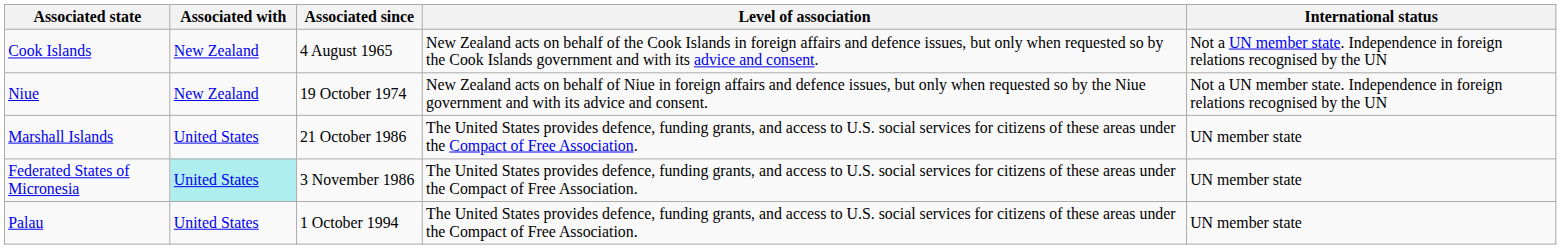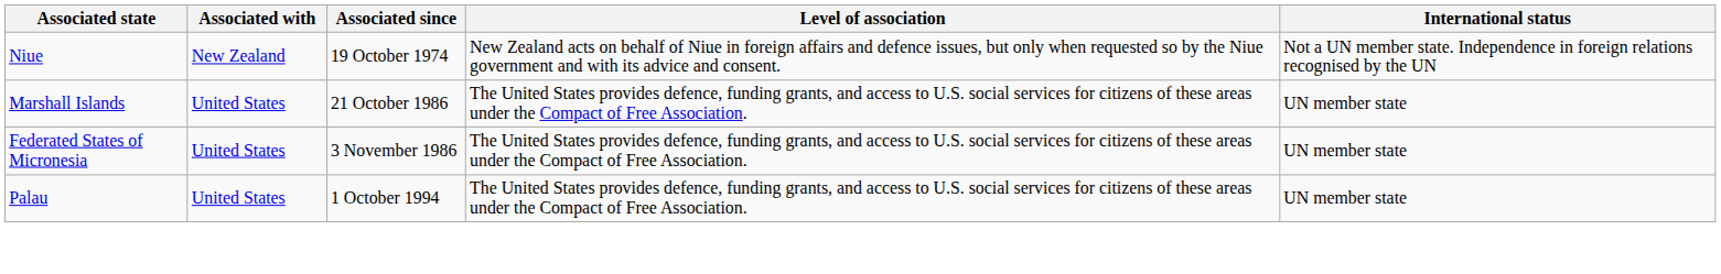 <table class="wikitable">
 <tr>
 <th width="160px">Associated state </th>
 <th class="unsortable" width="120px">Associated with</th>
 <th class="unsortable" width="120px">Associated since</th>
 <th class="unsortable">Level of association</th>
 <th class="unsortable">International status</th>
-</tr>
-<tr>
-<td><a href='#'>Cook Islands</a></td>
-<td><a href='#'>New Zealand</a></td>
-<td>4 August 1965</td>
-<td>New Zealand acts on behalf of the Cook Islands in foreign affairs and defence issues, but only when requested so by the Cook Islands government and with its <a href='#'>advice and consent</a>.</td>
-<td>Not a <a href='#'>UN member state</a>. Independence in foreign relations recognised by the UN</td>
 </tr>
 <tr>
 <td><a href='#'>Niue</a></td>
 <td><a href='#'>New Zealand</a></td>
 <td>19 October 1974</td>
 <td>New Zealand acts on behalf of Niue in foreign affairs and defence issues, but only when requested so by the Niue government and with its advice and consent.</td>
 <td>Not a UN member state. Independence in foreign relations recognised by the UN</td>
 </tr>
 <tr>
 <td><a href='#'>Marshall Islands</a></td>
 <td><a href='#'>United States</a></td>
 <td>21 October 1986</td>
 <td>The United States provides defence, funding grants, and access to U.S. social services for citizens of these areas under the <a href='#'>Compact of Free Association</a>.</td>
 <td>UN member state</td>
 </tr>
 <tr>
 <td><a href='#'>Federated States of Micronesia</a></td>
-<td style="background: paleturquoise;"><a href='#'>United States</a></td>
+<td><a href='#'>United States</a></td>
 <td>3 November 1986</td>
 <td>The United States provides defence, funding grants, and access to U.S. social services for citizens of these areas under the Compact of Free Association.</td>
 <td>UN member state</td>
 </tr>
 <tr>
 <td><a href='#'>Palau</a></td>
 <td><a href='#'>United States</a></td>
 <td>1 October 1994</td>
 <td>The United States provides defence, funding grants, and access to U.S. social services for citizens of these areas under the Compact of Free Association.</td>
 <td>UN member state</td>
 </tr>
 </table>
